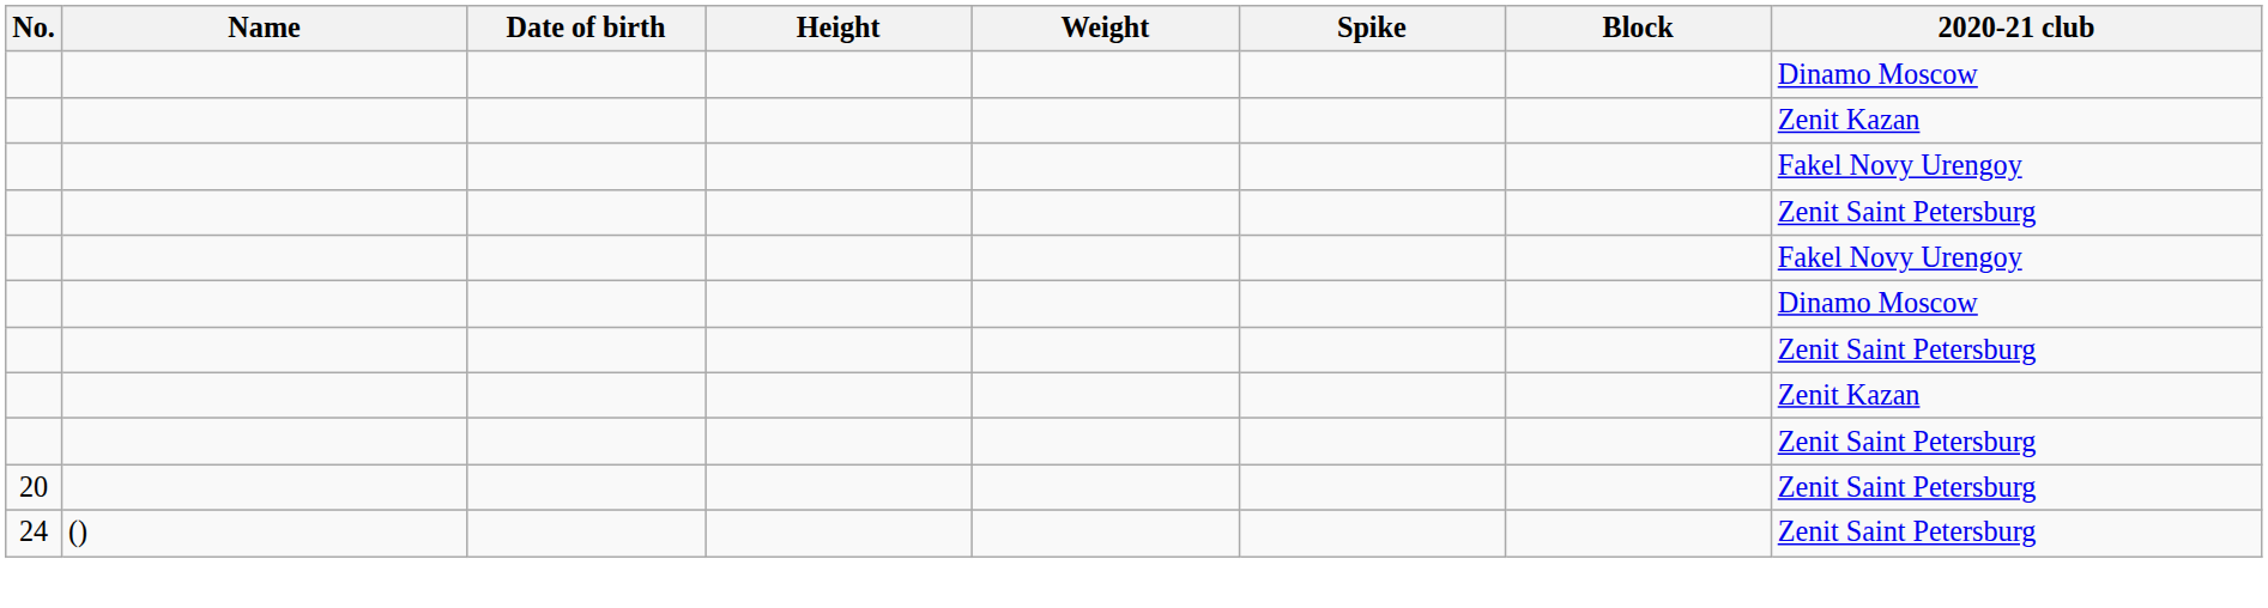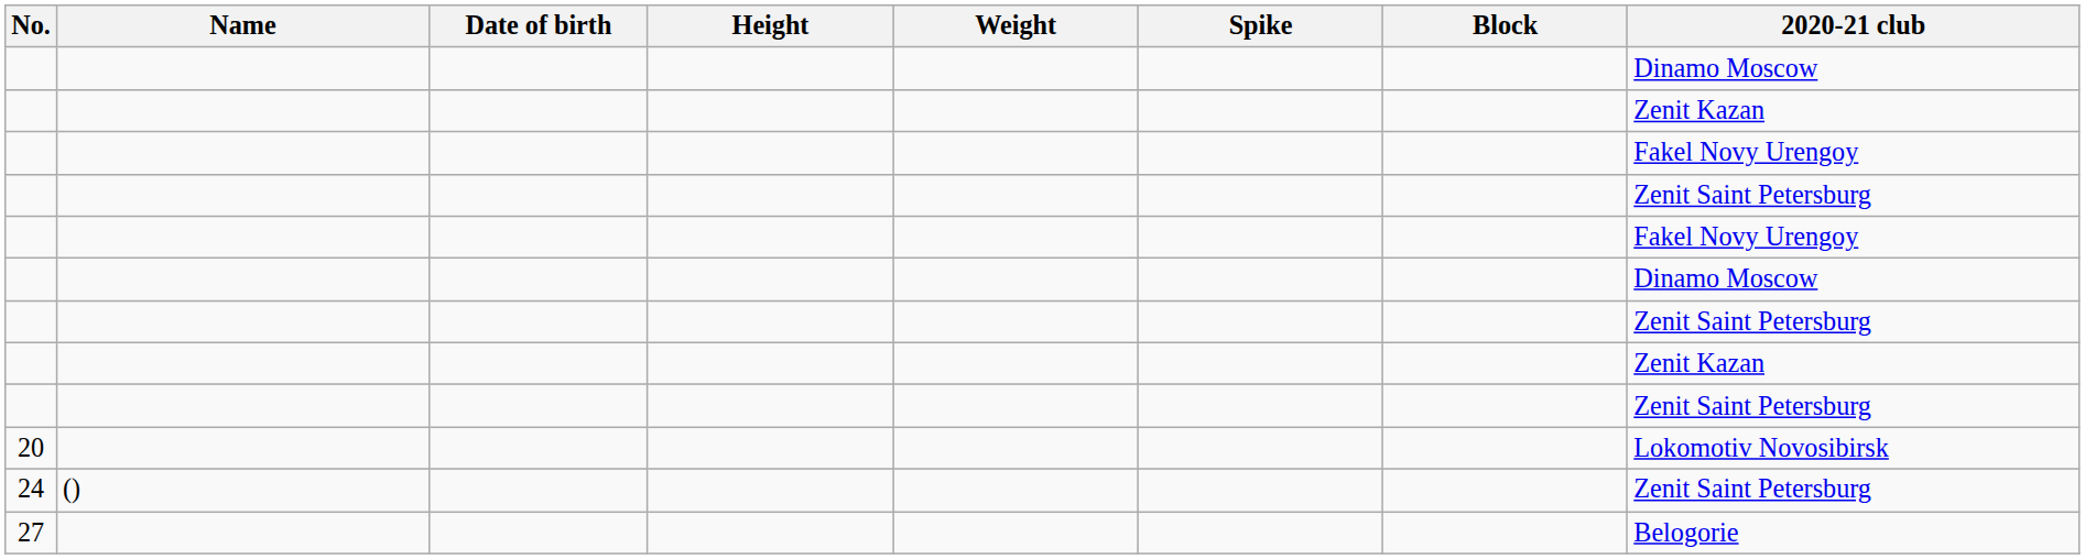 <table class="wikitable sortable" style="font-size:100%; text-align:center;">
 <tr>
 <th>No.</th>
 <th style="width:14em">Name</th>
 <th style="width:8em">Date of birth</th>
 <th style="width:9em">Height</th>
 <th style="width:9em">Weight</th>
 <th style="width:9em">Spike</th>
 <th style="width:9em">Block</th>
 <th style="width:17em">2020-21 club</th>
 </tr>
 <tr>
 <td></td>
 <td align=left></td>
 <td align=right></td>
 <td></td>
 <td></td>
 <td></td>
 <td></td>
 <td align=left> <a href='#'>Dinamo Moscow</a></td>
 </tr>
 <tr>
 <td></td>
 <td align=left></td>
 <td align=right></td>
 <td></td>
 <td></td>
 <td></td>
 <td></td>
 <td align=left> <a href='#'>Zenit Kazan</a></td>
 </tr>
 <tr>
 <td></td>
 <td align=left></td>
 <td align=right></td>
 <td></td>
 <td></td>
 <td></td>
 <td></td>
 <td align=left> <a href='#'>Fakel Novy Urengoy</a></td>
 </tr>
 <tr>
 <td></td>
 <td align=left></td>
 <td align=right></td>
 <td></td>
 <td></td>
 <td></td>
 <td></td>
 <td align=left> <a href='#'>Zenit Saint Petersburg</a></td>
 </tr>
 <tr>
 <td></td>
 <td align=left></td>
 <td align=right></td>
 <td></td>
 <td></td>
 <td></td>
 <td></td>
 <td align=left> <a href='#'>Fakel Novy Urengoy</a></td>
 </tr>
 <tr>
 <td></td>
 <td align=left></td>
 <td align=right></td>
 <td></td>
 <td></td>
 <td></td>
 <td></td>
 <td align=left> <a href='#'>Dinamo Moscow</a></td>
 </tr>
 <tr>
 <td></td>
 <td align=left></td>
 <td align=right></td>
 <td></td>
 <td></td>
 <td></td>
 <td></td>
 <td align=left> <a href='#'>Zenit Saint Petersburg</a></td>
 </tr>
 <tr>
 <td></td>
 <td align=left></td>
 <td align=right></td>
 <td></td>
 <td></td>
 <td></td>
 <td></td>
 <td align=left> <a href='#'>Zenit Kazan</a></td>
 </tr>
 <tr>
 <td></td>
 <td align=left></td>
 <td align=right></td>
 <td></td>
 <td></td>
 <td></td>
 <td></td>
 <td align=left> <a href='#'>Zenit Saint Petersburg</a></td>
 </tr>
 <tr>
 <td>20</td>
 <td align=left></td>
 <td align=right></td>
 <td></td>
 <td></td>
 <td></td>
 <td></td>
-<td align=left> <a href='#'>Zenit Saint Petersburg</a></td>
+<td align=left> <a href='#'>Lokomotiv Novosibirsk</a></td>
 </tr>
 <tr>
 <td>24</td>
 <td align=left> ()</td>
 <td align=right></td>
 <td></td>
 <td></td>
 <td></td>
 <td></td>
 <td align=left> <a href='#'>Zenit Saint Petersburg</a></td>
 </tr>
+<tr>
+<td>27</td>
+<td align=left></td>
+<td align=right></td>
+<td></td>
+<td></td>
+<td></td>
+<td></td>
+<td align=left> <a href='#'>Belogorie</a></td>
+</tr>
 </table>
